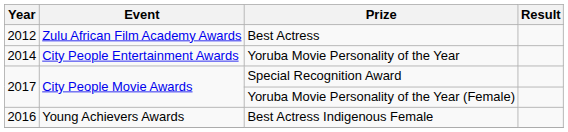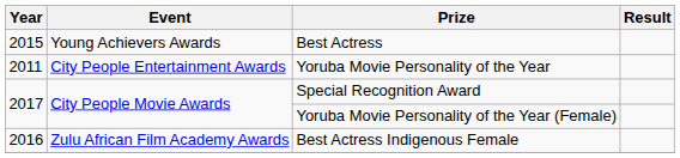 <table class="wikitable">
 <tr>
 <th>Year</th>
 <th>Event</th>
 <th>Prize</th>
 <th>Result</th>
 </tr>
 <tr>
-<td>2012</td>
-<td><a href='#'>Zulu African Film Academy Awards</a></td>
+<td>2015</td>
+<td>Young Achievers Awards</td>
 <td>Best Actress</td>
 <td></td>
 </tr>
 <tr>
-<td>2014</td>
+<td>2011</td>
 <td><a href='#'>City People Entertainment Awards</a></td>
 <td>Yoruba Movie Personality of the Year</td>
 <td></td>
 </tr>
 <tr>
 <td rowspan = "2">2017</td>
 <td rowspan = "2"><a href='#'>City People Movie Awards</a></td>
 <td>Special Recognition Award</td>
 <td></td>
 </tr>
 <tr>
 <td>Yoruba Movie Personality of the Year (Female)</td>
 <td></td>
 </tr>
 <tr>
 <td>2016</td>
-<td>Young Achievers Awards</td>
+<td><a href='#'>Zulu African Film Academy Awards</a></td>
 <td>Best Actress Indigenous Female</td>
 <td></td>
 </tr>
 <tr>
 </tr>
 </table>
